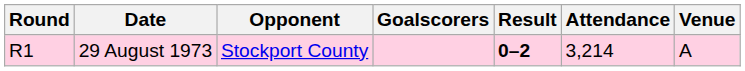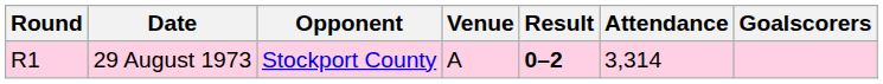 <table class="wikitable">
 <tr>
 <th>Round</th>
 <th>Date</th>
 <th>Opponent</th>
-<th>Goalscorers</th>
+<th>Venue</th>
 <th>Result</th>
 <th>Attendance</th>
-<th>Venue</th>
+<th>Goalscorers</th>
 </tr>
 <tr style="background-color: #ffd0e3;">
 <td>R1</td>
 <td>29 August 1973</td>
 <td><a href='#'>Stockport County</a></td>
+<td>A</td>
+<td><strong>0–2</strong></td>
+<td>3,314</td>
 <td></td>
-<td><strong>0–2</strong></td>
-<td>3,214</td>
-<td>A</td>
 </tr>
 </table>
